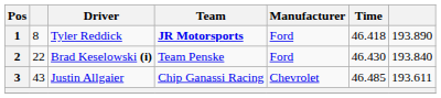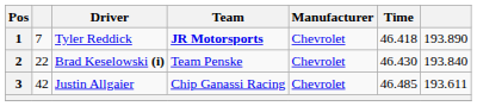 <table class="wikitable" style="font-size:95%">
 <tr>
 <th>Pos</th>
 <th></th>
 <th>Driver</th>
 <th>Team</th>
 <th>Manufacturer</th>
 <th>Time</th>
 <th></th>
 </tr>
 <tr>
 <th>1</th>
-<td>8</td>
+<td>7</td>
 <td><a href='#'>Tyler Reddick</a></td>
 <td><strong><a href='#'>JR Motorsports</a></strong></td>
-<td><a href='#'>Ford</a></td>
+<td><a href='#'>Chevrolet</a></td>
 <td>46.418</td>
 <td>193.890</td>
 </tr>
 <tr>
 <th>2</th>
 <td>22</td>
 <td><a href='#'>Brad Keselowski</a> <strong>(i)</strong></td>
 <td><a href='#'>Team Penske</a></td>
-<td><a href='#'>Ford</a></td>
+<td><a href='#'>Chevrolet</a></td>
 <td>46.430</td>
 <td>193.840</td>
 </tr>
 <tr>
 <th>3</th>
-<td>43</td>
+<td>42</td>
 <td><a href='#'>Justin Allgaier</a></td>
 <td><a href='#'>Chip Ganassi Racing</a></td>
 <td><a href='#'>Chevrolet</a></td>
 <td>46.485</td>
 <td>193.611</td>
 </tr>
 <tr>
 <th colspan="7"></th>
 </tr>
 <tr>
 </tr>
 </table>
